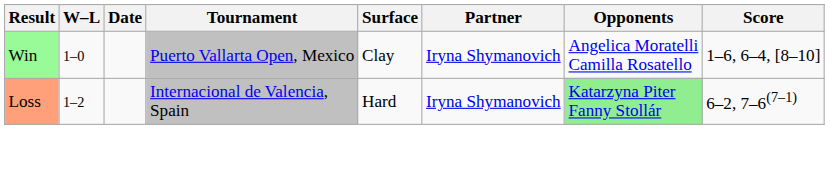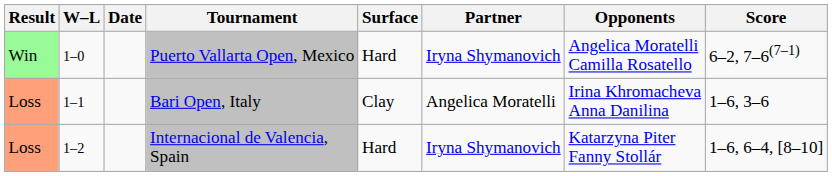 <table class="sortable wikitable">
 <tr>
 <th>Result</th>
 <th class="unsortable">W–L</th>
 <th>Date</th>
 <th>Tournament</th>
 <th>Surface</th>
 <th>Partner</th>
 <th>Opponents</th>
 <th class="unsortable">Score</th>
 </tr>
 <tr>
 <td style=background:#98fb98;>Win</td>
 <td><small>1–0</small></td>
 <td><a href='#'></a></td>
 <td style=background:silver><a href='#'>Puerto Vallarta Open</a>, Mexico</td>
-<td>Clay</td>
+<td>Hard</td>
 <td> <a href='#'>Iryna Shymanovich</a></td>
 <td> <a href='#'>Angelica Moratelli</a> <br>  <a href='#'>Camilla Rosatello</a></td>
-<td>1–6, 6–4, [8–10]</td>
+<td>6–2, 7–6<sup>(7–1)</sup></td>
+</tr>
+<tr>
+<td style="background:#ffa07a;">Loss</td>
+<td><small>1–1</small></td>
+<td><a href='#'></a></td>
+<td style=background:silver><a href='#'>Bari Open</a>, Italy</td>
+<td>Clay</td>
+<td> Angelica Moratelli</td>
+<td> <a href='#'>Irina Khromacheva</a> <br>  <a href='#'>Anna Danilina</a></td>
+<td>1–6, 3–6</td>
 </tr>
 <tr>
 <td style="background:#ffa07a;">Loss</td>
 <td><small>1–2</small></td>
 <td><a href='#'></a></td>
 <td style=background:silver><a href='#'>Internacional de Valencia</a>, <br>Spain</td>
 <td>Hard</td>
 <td> <a href='#'>Iryna Shymanovich</a></td>
-<td style="background: lightgreen;"> <a href='#'>Katarzyna Piter</a> <br>  <a href='#'>Fanny Stollár</a></td>
-<td>6–2, 7–6<sup>(7–1)</sup></td>
+<td> <a href='#'>Katarzyna Piter</a> <br>  <a href='#'>Fanny Stollár</a></td>
+<td>1–6, 6–4, [8–10]</td>
 </tr>
 </table>
